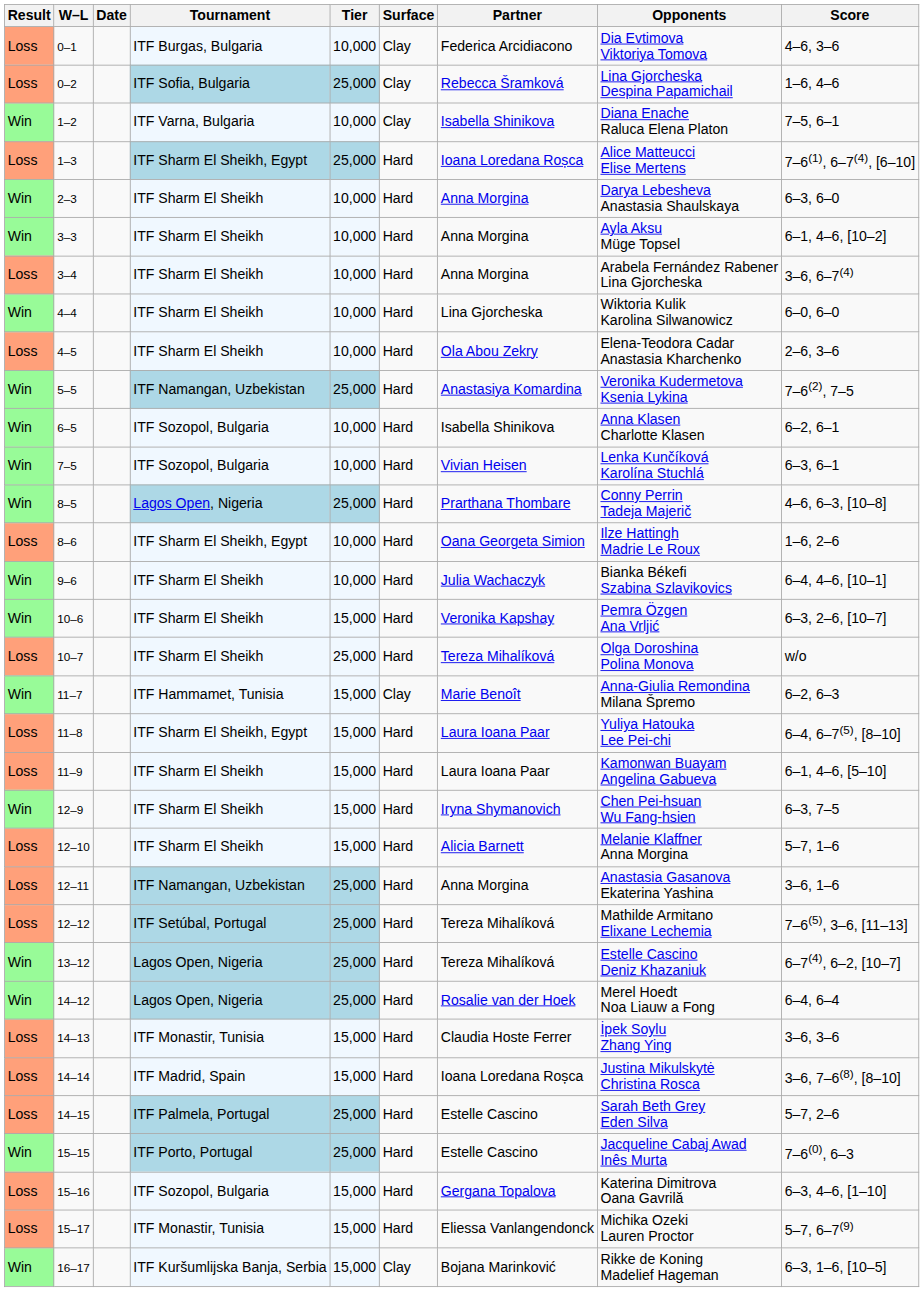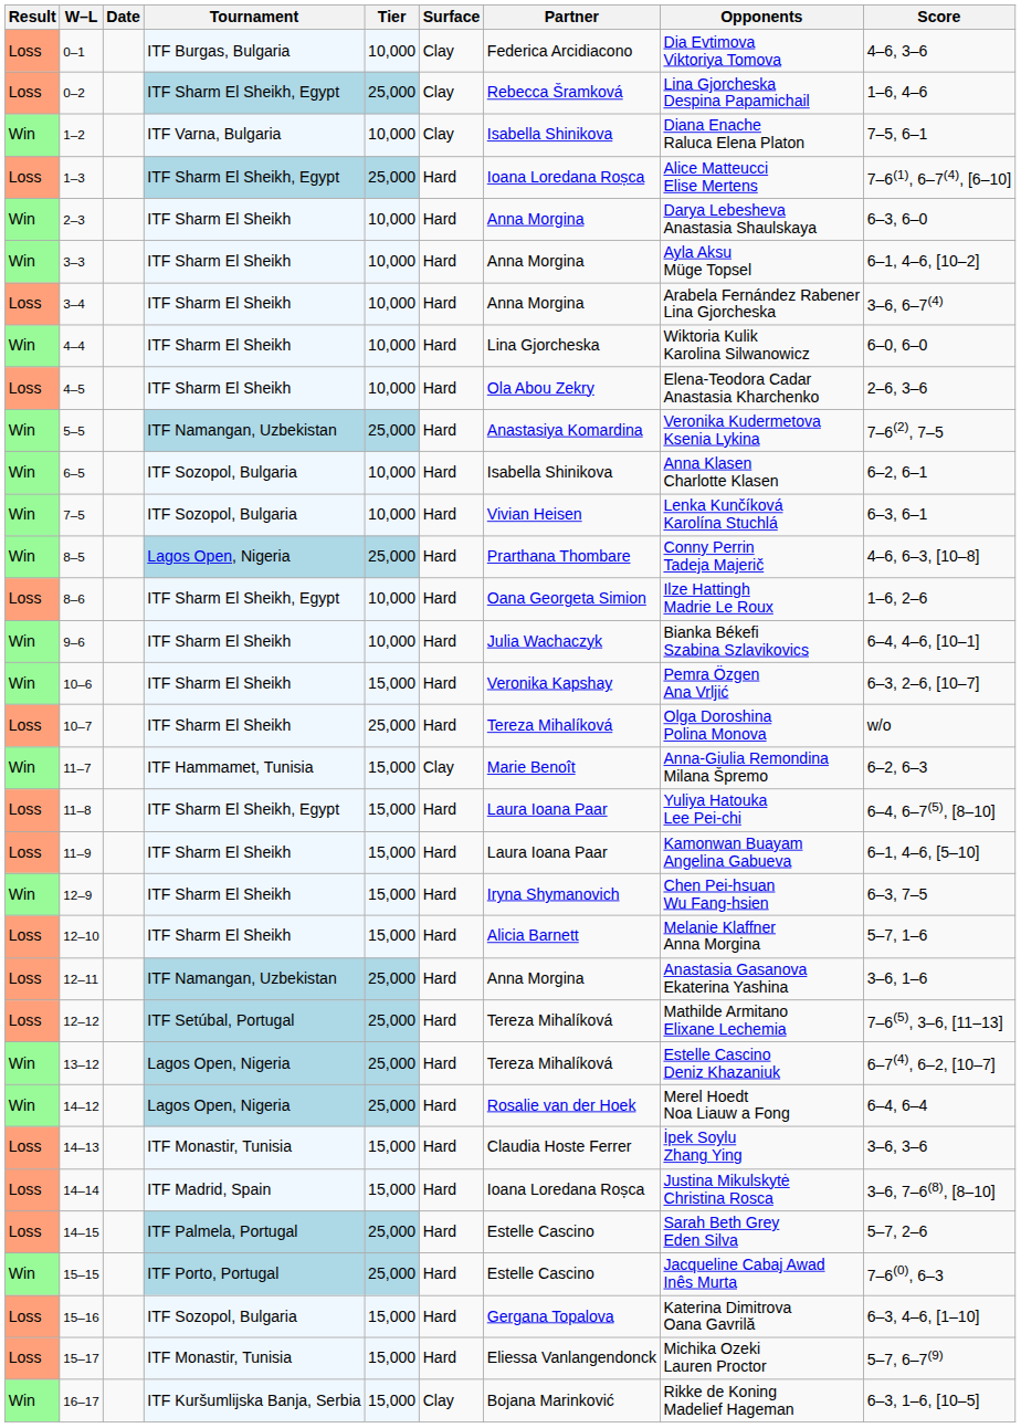 <table class="sortable wikitable">
 <tr>
 <th>Result</th>
 <th class="unsortable">W–L</th>
 <th>Date</th>
 <th>Tournament</th>
 <th>Tier</th>
 <th>Surface</th>
 <th>Partner</th>
 <th>Opponents</th>
 <th class="unsortable">Score</th>
 </tr>
 <tr>
 <td style="background:#ffa07a;">Loss</td>
 <td><small>0–1</small></td>
 <td></td>
 <td style="background:#f0f8ff;">ITF Burgas, Bulgaria</td>
 <td style="background:#f0f8ff;">10,000</td>
 <td>Clay</td>
 <td> Federica Arcidiacono</td>
 <td> <a href='#'>Dia Evtimova</a> <br>  <a href='#'>Viktoriya Tomova</a></td>
 <td>4–6, 3–6</td>
 </tr>
 <tr>
 <td style="background:#ffa07a;">Loss</td>
 <td><small>0–2</small></td>
 <td></td>
-<td style="background:lightblue;">ITF Sofia, Bulgaria</td>
+<td style="background:lightblue;">ITF Sharm El Sheikh, Egypt</td>
 <td style="background:lightblue;">25,000</td>
 <td>Clay</td>
 <td> <a href='#'>Rebecca Šramková</a></td>
 <td> <a href='#'>Lina Gjorcheska</a> <br>  <a href='#'>Despina Papamichail</a></td>
 <td>1–6, 4–6</td>
 </tr>
 <tr>
 <td style="background:#98fb98;">Win</td>
 <td><small>1–2</small></td>
 <td></td>
 <td style="background:#f0f8ff;">ITF Varna, Bulgaria</td>
 <td style="background:#f0f8ff;">10,000</td>
 <td>Clay</td>
 <td> <a href='#'>Isabella Shinikova</a></td>
 <td> <a href='#'>Diana Enache</a> <br>  Raluca Elena Platon</td>
 <td>7–5, 6–1</td>
 </tr>
 <tr>
 <td style="background:#ffa07a;">Loss</td>
 <td><small>1–3</small></td>
 <td></td>
 <td style="background:lightblue;">ITF Sharm El Sheikh, Egypt</td>
 <td style="background:lightblue;">25,000</td>
 <td>Hard</td>
 <td> <a href='#'>Ioana Loredana Roșca</a></td>
 <td> <a href='#'>Alice Matteucci</a> <br>  <a href='#'>Elise Mertens</a></td>
 <td>7–6<sup>(1)</sup>, 6–7<sup>(4)</sup>, [6–10]</td>
 </tr>
 <tr>
 <td style="background:#98fb98;">Win</td>
 <td><small>2–3</small></td>
 <td></td>
 <td style="background:#f0f8ff;">ITF Sharm El Sheikh</td>
 <td style="background:#f0f8ff;">10,000</td>
 <td>Hard</td>
 <td> <a href='#'>Anna Morgina</a></td>
 <td> <a href='#'>Darya Lebesheva</a> <br>  Anastasia Shaulskaya</td>
 <td>6–3, 6–0</td>
 </tr>
 <tr>
 <td style="background:#98fb98;">Win</td>
 <td><small>3–3</small></td>
 <td></td>
 <td style="background:#f0f8ff;">ITF Sharm El Sheikh</td>
 <td style="background:#f0f8ff;">10,000</td>
 <td>Hard</td>
 <td> Anna Morgina</td>
 <td> <a href='#'>Ayla Aksu</a> <br>  Müge Topsel</td>
 <td>6–1, 4–6, [10–2]</td>
 </tr>
 <tr>
 <td style="background:#ffa07a;">Loss</td>
 <td><small>3–4</small></td>
 <td></td>
 <td style="background:#f0f8ff;">ITF Sharm El Sheikh</td>
 <td style="background:#f0f8ff;">10,000</td>
 <td>Hard</td>
 <td> Anna Morgina</td>
 <td> Arabela Fernández Rabener <br>  Lina Gjorcheska</td>
 <td>3–6, 6–7<sup>(4)</sup></td>
 </tr>
 <tr>
 <td style="background:#98fb98;">Win</td>
 <td><small>4–4</small></td>
 <td></td>
 <td style="background:#f0f8ff;">ITF Sharm El Sheikh</td>
 <td style="background:#f0f8ff;">10,000</td>
 <td>Hard</td>
 <td> Lina Gjorcheska</td>
 <td> Wiktoria Kulik <br>  Karolina Silwanowicz</td>
 <td>6–0, 6–0</td>
 </tr>
 <tr>
 <td style="background:#ffa07a;">Loss</td>
 <td><small>4–5</small></td>
 <td></td>
 <td style="background:#f0f8ff;">ITF Sharm El Sheikh</td>
 <td style="background:#f0f8ff;">10,000</td>
 <td>Hard</td>
 <td> <a href='#'>Ola Abou Zekry</a></td>
 <td> Elena-Teodora Cadar <br>  Anastasia Kharchenko</td>
 <td>2–6, 3–6</td>
 </tr>
 <tr>
 <td style="background:#98fb98;">Win</td>
 <td><small>5–5</small></td>
 <td></td>
 <td style="background:lightblue;">ITF Namangan, Uzbekistan</td>
 <td style="background:lightblue;">25,000</td>
 <td>Hard</td>
 <td> <a href='#'>Anastasiya Komardina</a></td>
 <td> <a href='#'>Veronika Kudermetova</a> <br>  <a href='#'>Ksenia Lykina</a></td>
 <td>7–6<sup>(2)</sup>, 7–5</td>
 </tr>
 <tr>
 <td style="background:#98fb98;">Win</td>
 <td><small>6–5</small></td>
 <td></td>
 <td style="background:#f0f8ff;">ITF Sozopol, Bulgaria</td>
 <td style="background:#f0f8ff;">10,000</td>
 <td>Hard</td>
 <td> Isabella Shinikova</td>
 <td> <a href='#'>Anna Klasen</a> <br>  Charlotte Klasen</td>
 <td>6–2, 6–1</td>
 </tr>
 <tr>
 <td style="background:#98fb98;">Win</td>
 <td><small>7–5</small></td>
 <td></td>
 <td style="background:#f0f8ff;">ITF Sozopol, Bulgaria</td>
 <td style="background:#f0f8ff;">10,000</td>
 <td>Hard</td>
 <td> <a href='#'>Vivian Heisen</a></td>
 <td> <a href='#'>Lenka Kunčíková</a> <br>  <a href='#'>Karolína Stuchlá</a></td>
 <td>6–3, 6–1</td>
 </tr>
 <tr>
 <td style="background:#98fb98;">Win</td>
 <td><small>8–5</small></td>
 <td></td>
 <td style="background:lightblue;"><a href='#'>Lagos Open</a>, Nigeria</td>
 <td style="background:lightblue;">25,000</td>
 <td>Hard</td>
 <td> <a href='#'>Prarthana Thombare</a></td>
 <td> <a href='#'>Conny Perrin</a> <br>  <a href='#'>Tadeja Majerič</a></td>
 <td>4–6, 6–3, [10–8]</td>
 </tr>
 <tr>
 <td style="background:#ffa07a;">Loss</td>
 <td><small>8–6</small></td>
 <td></td>
 <td style="background:#f0f8ff;">ITF Sharm El Sheikh, Egypt</td>
 <td style="background:#f0f8ff;">10,000</td>
 <td>Hard</td>
 <td> <a href='#'>Oana Georgeta Simion</a></td>
 <td> <a href='#'>Ilze Hattingh</a> <br>  <a href='#'>Madrie Le Roux</a></td>
 <td>1–6, 2–6</td>
 </tr>
 <tr>
 <td style="background:#98fb98;">Win</td>
 <td><small>9–6</small></td>
 <td></td>
 <td style="background:#f0f8ff;">ITF Sharm El Sheikh</td>
 <td style="background:#f0f8ff;">10,000</td>
 <td>Hard</td>
 <td> <a href='#'>Julia Wachaczyk</a></td>
 <td> Bianka Békefi <br>  <a href='#'>Szabina Szlavikovics</a></td>
 <td>6–4, 4–6, [10–1]</td>
 </tr>
 <tr>
 <td style="background:#98fb98;">Win</td>
 <td><small>10–6</small></td>
 <td></td>
 <td style="background:#f0f8ff;">ITF Sharm El Sheikh</td>
 <td style="background:#f0f8ff;">15,000</td>
 <td>Hard</td>
 <td> <a href='#'>Veronika Kapshay</a></td>
 <td> <a href='#'>Pemra Özgen</a> <br>  <a href='#'>Ana Vrljić</a></td>
 <td>6–3, 2–6, [10–7]</td>
 </tr>
 <tr>
 <td style="background:#ffa07a;">Loss</td>
 <td><small>10–7</small></td>
 <td></td>
 <td style="background:#f0f8ff;">ITF Sharm El Sheikh</td>
 <td style="background:#f0f8ff;">25,000</td>
 <td>Hard</td>
 <td> <a href='#'>Tereza Mihalíková</a></td>
 <td> <a href='#'>Olga Doroshina</a> <br>  <a href='#'>Polina Monova</a></td>
 <td>w/o</td>
 </tr>
 <tr>
 <td style="background:#98fb98;">Win</td>
 <td><small>11–7</small></td>
 <td></td>
 <td style="background:#f0f8ff;">ITF Hammamet, Tunisia</td>
 <td style="background:#f0f8ff;">15,000</td>
 <td>Clay</td>
 <td> <a href='#'>Marie Benoît</a></td>
 <td> <a href='#'>Anna-Giulia Remondina</a> <br>  Milana Špremo</td>
 <td>6–2, 6–3</td>
 </tr>
 <tr>
 <td style="background:#ffa07a;">Loss</td>
 <td><small>11–8</small></td>
 <td></td>
 <td style="background:#f0f8ff;">ITF Sharm El Sheikh, Egypt</td>
 <td style="background:#f0f8ff;">15,000</td>
 <td>Hard</td>
 <td> <a href='#'>Laura Ioana Paar</a></td>
 <td> <a href='#'>Yuliya Hatouka</a> <br>  <a href='#'>Lee Pei-chi</a></td>
 <td>6–4, 6–7<sup>(5)</sup>, [8–10]</td>
 </tr>
 <tr>
 <td style="background:#ffa07a;">Loss</td>
 <td><small>11–9</small></td>
 <td></td>
 <td style="background:#f0f8ff;">ITF Sharm El Sheikh</td>
 <td style="background:#f0f8ff;">15,000</td>
 <td>Hard</td>
 <td> Laura Ioana Paar</td>
 <td> <a href='#'>Kamonwan Buayam</a> <br>  <a href='#'>Angelina Gabueva</a></td>
 <td>6–1, 4–6, [5–10]</td>
 </tr>
 <tr>
 <td style="background:#98fb98;">Win</td>
 <td><small>12–9</small></td>
 <td></td>
 <td style="background:#f0f8ff;">ITF Sharm El Sheikh</td>
 <td style="background:#f0f8ff;">15,000</td>
 <td>Hard</td>
 <td> <a href='#'>Iryna Shymanovich</a></td>
 <td> <a href='#'>Chen Pei-hsuan</a> <br>  <a href='#'>Wu Fang-hsien</a></td>
 <td>6–3, 7–5</td>
 </tr>
 <tr>
 <td style="background:#ffa07a;">Loss</td>
 <td><small>12–10</small></td>
 <td></td>
 <td style="background:#f0f8ff;">ITF Sharm El Sheikh</td>
 <td style="background:#f0f8ff;">15,000</td>
 <td>Hard</td>
 <td> <a href='#'>Alicia Barnett</a></td>
 <td> <a href='#'>Melanie Klaffner</a> <br>  Anna Morgina</td>
 <td>5–7, 1–6</td>
 </tr>
 <tr>
 <td style="background:#ffa07a;">Loss</td>
 <td><small>12–11</small></td>
 <td></td>
 <td style="background:lightblue;">ITF Namangan, Uzbekistan</td>
 <td style="background:lightblue;">25,000</td>
 <td>Hard</td>
 <td> Anna Morgina</td>
 <td> <a href='#'>Anastasia Gasanova</a> <br>  Ekaterina Yashina</td>
 <td>3–6, 1–6</td>
 </tr>
 <tr>
 <td style="background:#ffa07a;">Loss</td>
 <td><small>12–12</small></td>
 <td></td>
 <td style="background:lightblue;">ITF Setúbal, Portugal</td>
 <td style="background:lightblue;">25,000</td>
 <td>Hard</td>
 <td> Tereza Mihalíková</td>
 <td> Mathilde Armitano <br>  <a href='#'>Elixane Lechemia</a></td>
 <td>7–6<sup>(5)</sup>, 3–6, [11–13]</td>
 </tr>
 <tr>
 <td style="background:#98fb98;">Win</td>
 <td><small>13–12</small></td>
 <td></td>
 <td style="background:lightblue;">Lagos Open, Nigeria</td>
 <td style="background:lightblue;">25,000</td>
 <td>Hard</td>
 <td> Tereza Mihalíková</td>
 <td> <a href='#'>Estelle Cascino</a> <br>  <a href='#'>Deniz Khazaniuk</a></td>
 <td>6–7<sup>(4)</sup>, 6–2, [10–7]</td>
 </tr>
 <tr>
 <td style="background:#98fb98;">Win</td>
 <td><small>14–12</small></td>
 <td></td>
 <td style="background:lightblue;">Lagos Open, Nigeria</td>
 <td style="background:lightblue;">25,000</td>
 <td>Hard</td>
 <td> <a href='#'>Rosalie van der Hoek</a></td>
 <td> Merel Hoedt <br>  Noa Liauw a Fong</td>
 <td>6–4, 6–4</td>
 </tr>
 <tr>
 <td style="background:#ffa07a;">Loss</td>
 <td><small>14–13</small></td>
 <td></td>
 <td style="background:#f0f8ff;">ITF Monastir, Tunisia</td>
 <td style="background:#f0f8ff;">15,000</td>
 <td>Hard</td>
 <td> Claudia Hoste Ferrer</td>
 <td> <a href='#'>İpek Soylu</a> <br>  <a href='#'>Zhang Ying</a></td>
 <td>3–6, 3–6</td>
 </tr>
 <tr>
 <td style="background:#ffa07a;">Loss</td>
 <td><small>14–14</small></td>
 <td></td>
 <td style="background:#f0f8ff;">ITF Madrid, Spain</td>
 <td style="background:#f0f8ff;">15,000</td>
 <td>Hard</td>
 <td> Ioana Loredana Roșca</td>
 <td> <a href='#'>Justina Mikulskytė</a> <br>  <a href='#'>Christina Rosca</a></td>
 <td>3–6, 7–6<sup>(8)</sup>, [8–10]</td>
 </tr>
 <tr>
 <td style="background:#ffa07a;">Loss</td>
 <td><small>14–15</small></td>
 <td></td>
 <td style="background:lightblue;">ITF Palmela, Portugal</td>
 <td style="background:lightblue;">25,000</td>
 <td>Hard</td>
 <td> Estelle Cascino</td>
 <td> <a href='#'>Sarah Beth Grey</a> <br>  <a href='#'>Eden Silva</a></td>
 <td>5–7, 2–6</td>
 </tr>
 <tr>
 <td style="background:#98fb98;">Win</td>
 <td><small>15–15</small></td>
 <td></td>
 <td style="background:lightblue;">ITF Porto, Portugal</td>
 <td style="background:lightblue;">25,000</td>
 <td>Hard</td>
 <td> Estelle Cascino</td>
 <td> <a href='#'>Jacqueline Cabaj Awad</a> <br>  <a href='#'>Inês Murta</a></td>
 <td>7–6<sup>(0)</sup>, 6–3</td>
 </tr>
 <tr>
 <td style="background:#ffa07a;">Loss</td>
 <td><small>15–16</small></td>
 <td></td>
 <td style="background:#f0f8ff;">ITF Sozopol, Bulgaria</td>
 <td style="background:#f0f8ff;">15,000</td>
 <td>Hard</td>
 <td> <a href='#'>Gergana Topalova</a></td>
 <td> Katerina Dimitrova <br>  Oana Gavrilă</td>
 <td>6–3, 4–6, [1–10]</td>
 </tr>
 <tr>
 <td style="background:#ffa07a;">Loss</td>
 <td><small>15–17</small></td>
 <td></td>
 <td style="background:#f0f8ff;">ITF Monastir, Tunisia</td>
 <td style="background:#f0f8ff;">15,000</td>
 <td>Hard</td>
 <td> Eliessa Vanlangendonck</td>
 <td> Michika Ozeki <br>  Lauren Proctor</td>
 <td>5–7, 6–7<sup>(9)</sup></td>
 </tr>
 <tr>
 <td style="background:#98fb98;">Win</td>
 <td><small>16–17</small></td>
 <td></td>
 <td style="background:#f0f8ff;">ITF Kuršumlijska Banja, Serbia</td>
 <td style="background:#f0f8ff;">15,000</td>
 <td>Clay</td>
 <td> Bojana Marinković</td>
 <td> Rikke de Koning <br>  Madelief Hageman</td>
 <td>6–3, 1–6, [10–5]</td>
 </tr>
 </table>
